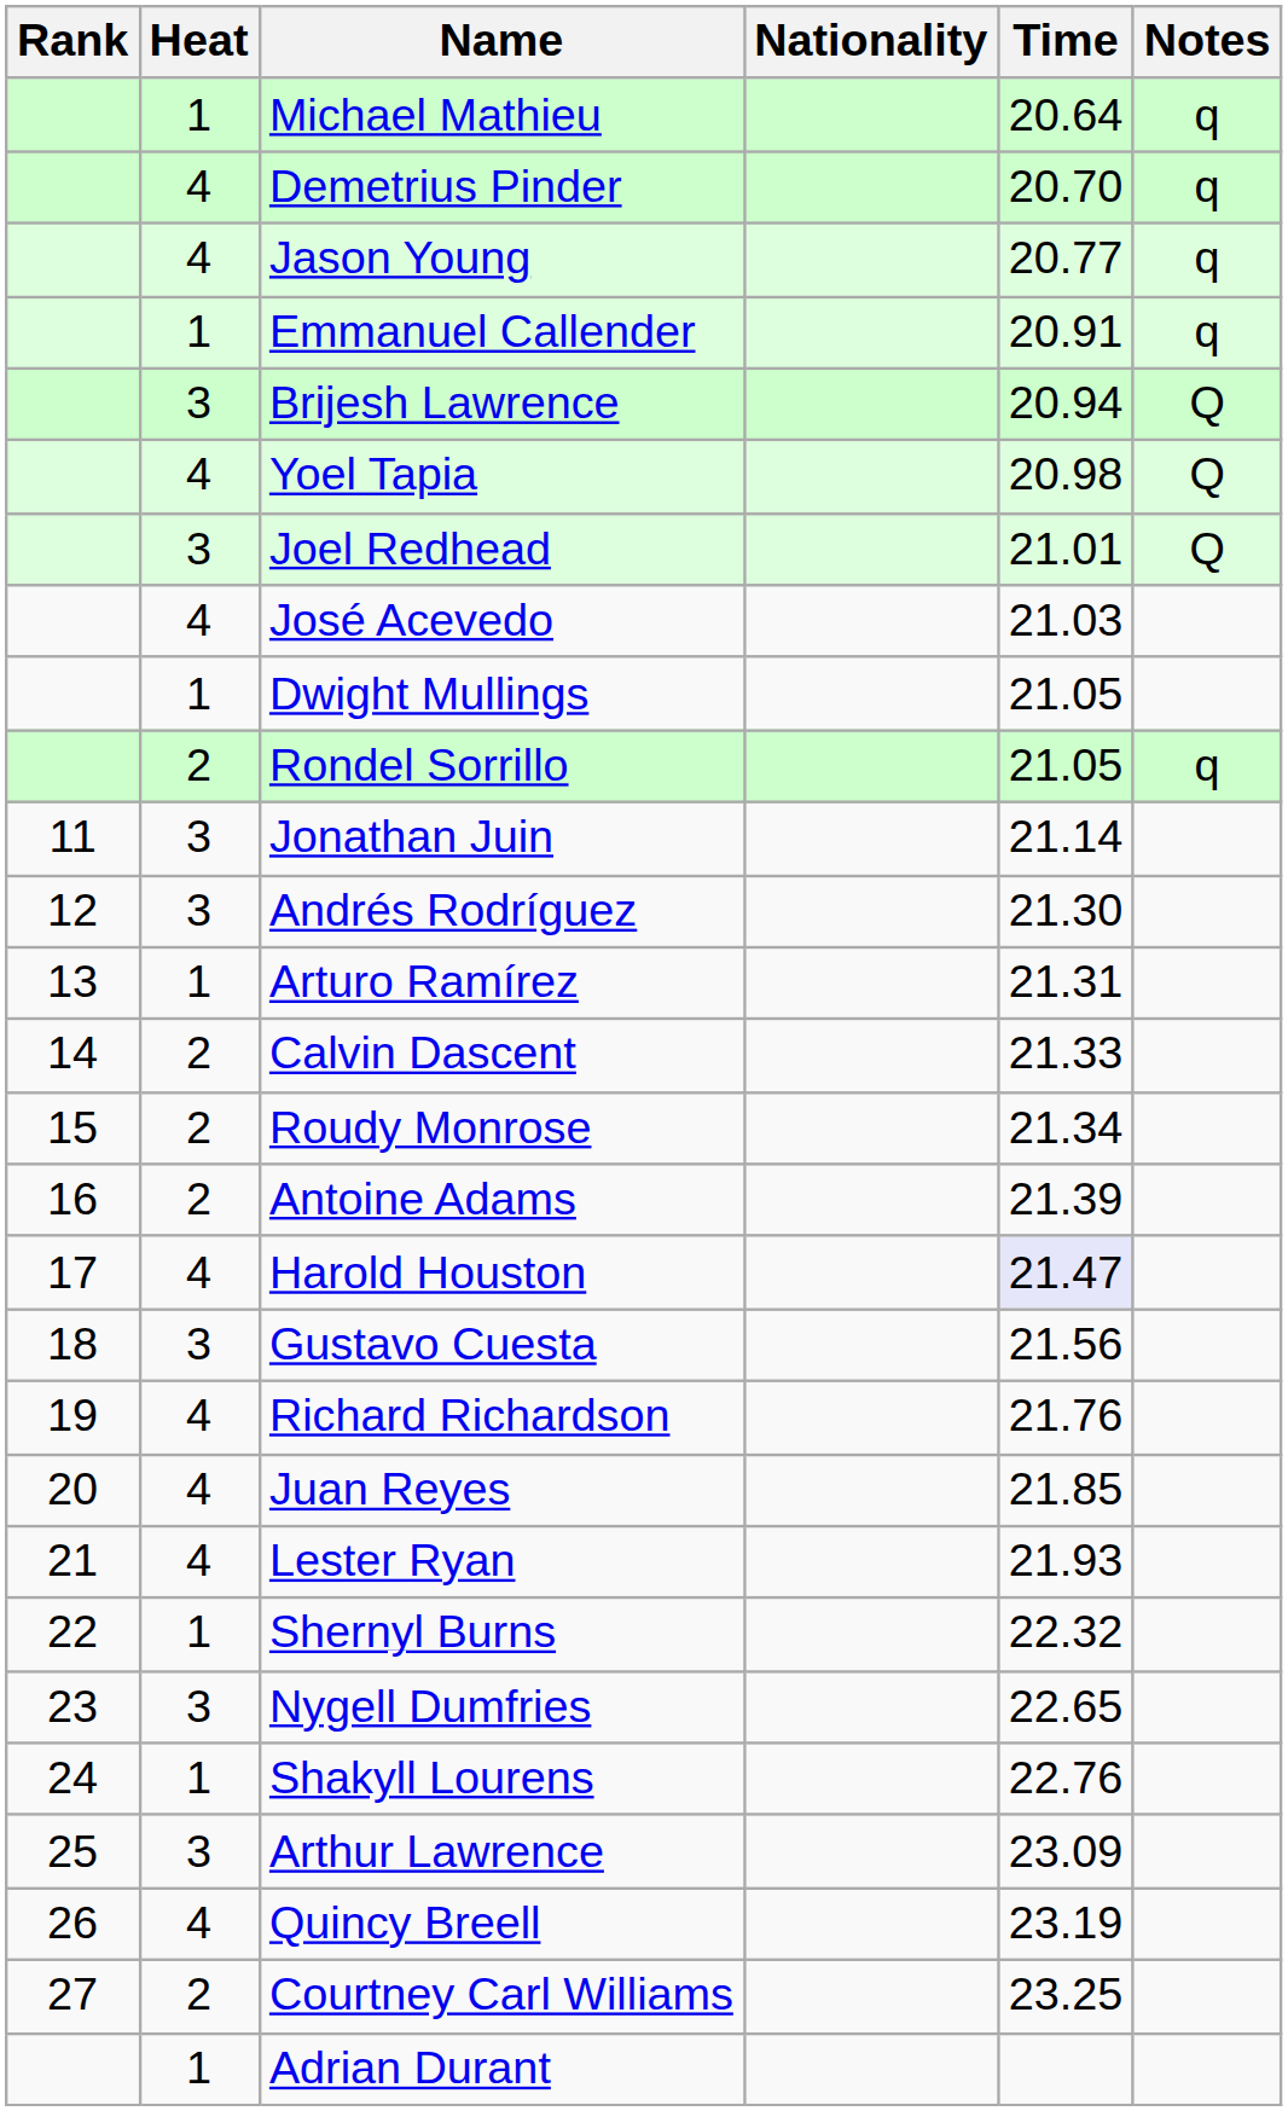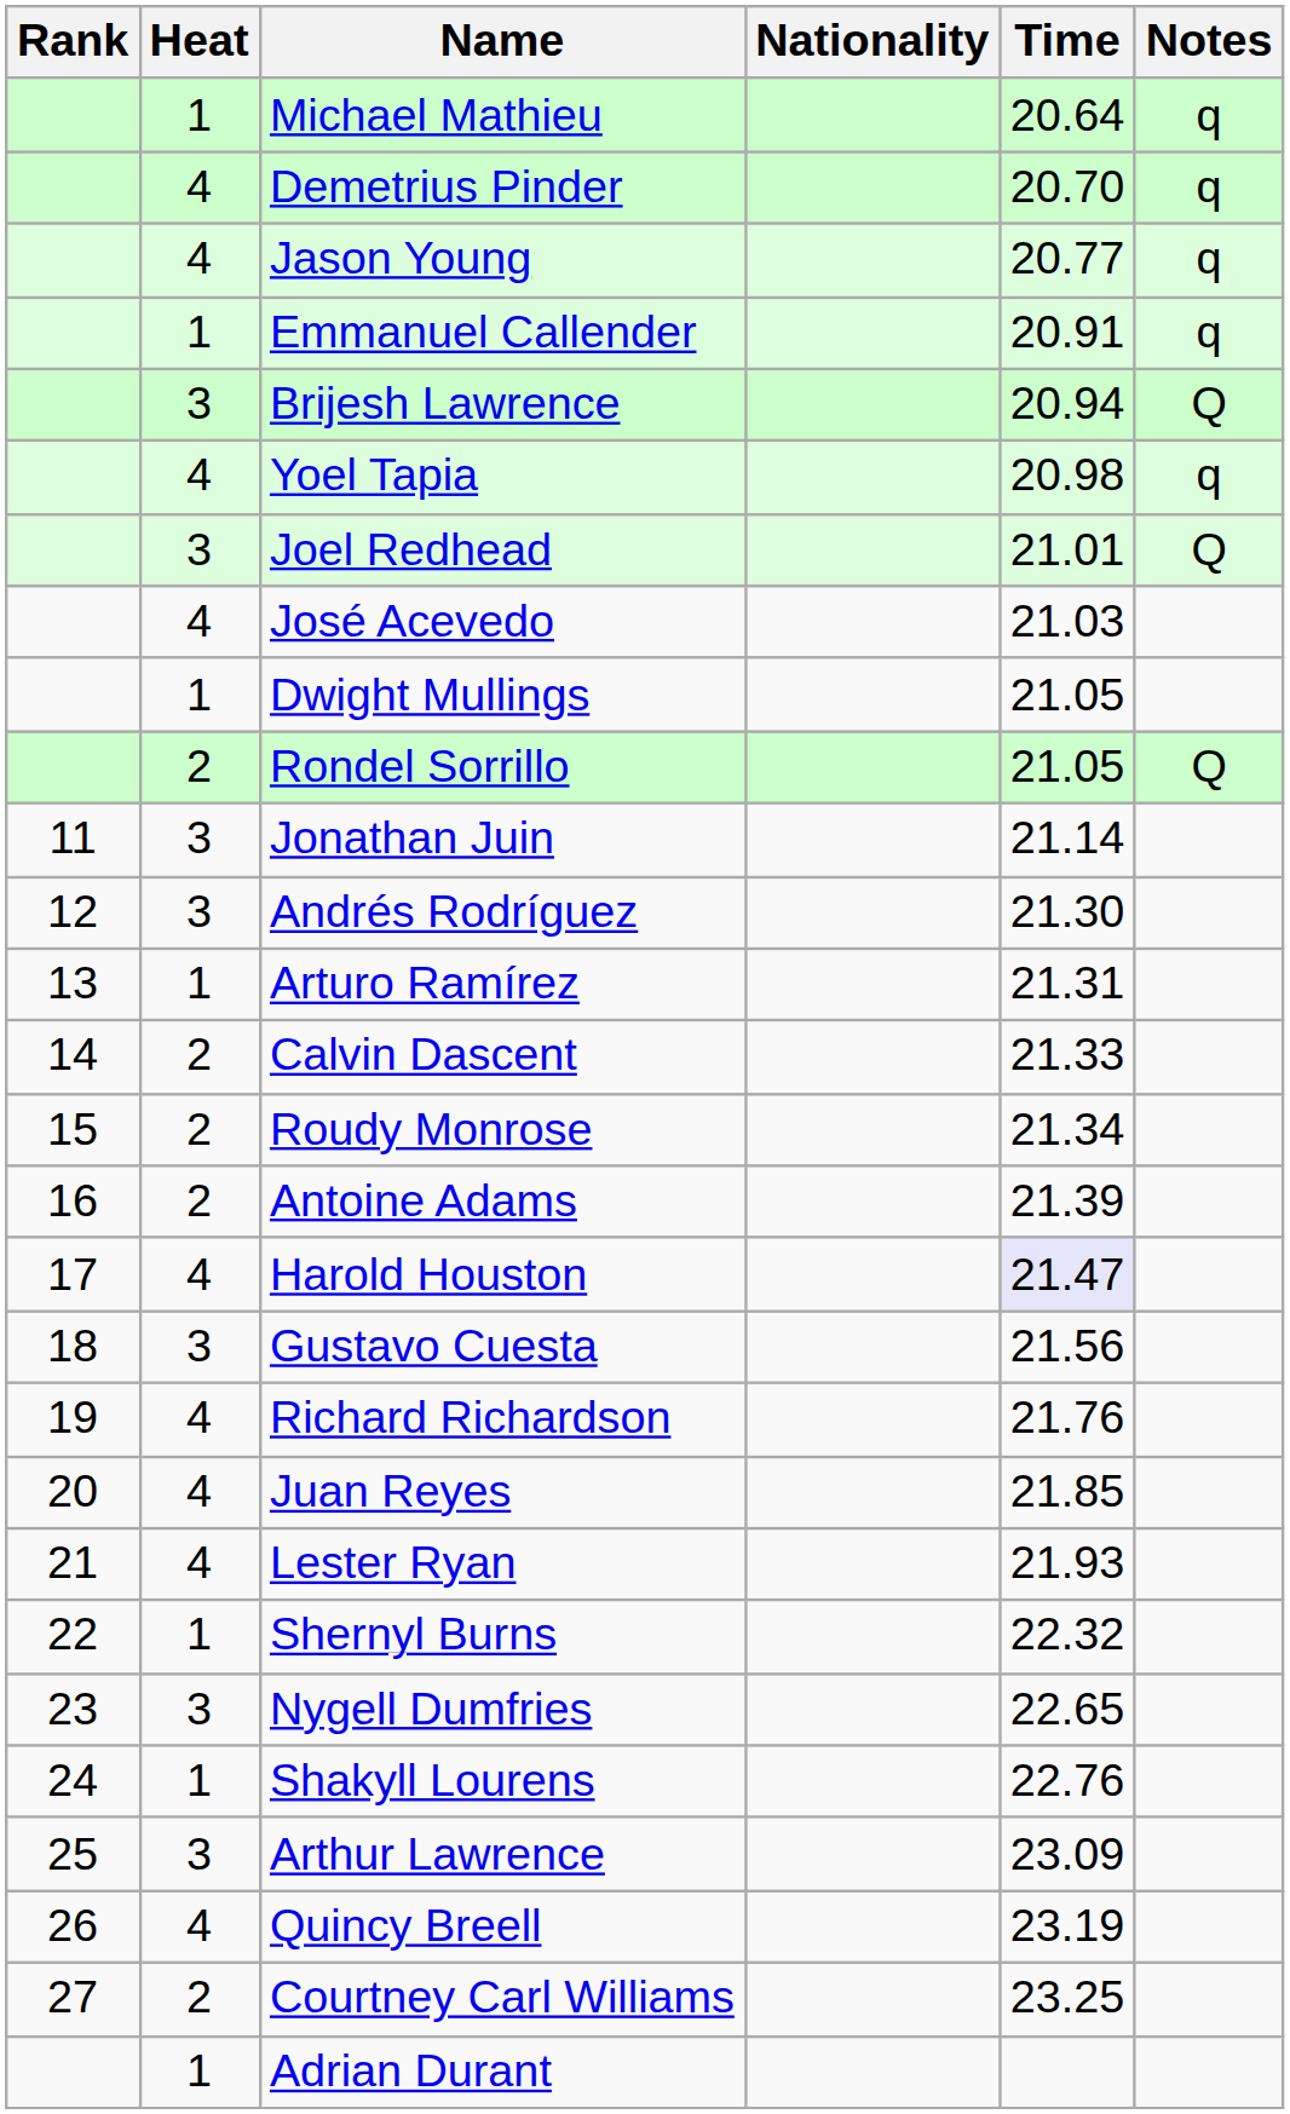 <table class="wikitable sortable" style="text-align:center">
 <tr>
 <th>Rank</th>
 <th>Heat</th>
 <th>Name</th>
 <th>Nationality</th>
 <th>Time</th>
 <th>Notes</th>
 </tr>
 <tr bgcolor=ccffcc>
 <td></td>
 <td>1</td>
 <td align=left><a href='#'>Michael Mathieu</a></td>
 <td align=left></td>
 <td>20.64</td>
 <td>q</td>
 </tr>
 <tr bgcolor=ccffcc>
 <td></td>
 <td>4</td>
 <td align=left><a href='#'>Demetrius Pinder</a></td>
 <td align=left></td>
 <td>20.70</td>
 <td>q</td>
 </tr>
 <tr bgcolor=ddffdd>
 <td></td>
 <td>4</td>
 <td align=left><a href='#'>Jason Young</a></td>
 <td align=left></td>
 <td>20.77</td>
 <td>q</td>
 </tr>
 <tr bgcolor=ddffdd>
 <td></td>
 <td>1</td>
 <td align=left><a href='#'>Emmanuel Callender</a></td>
 <td align=left></td>
 <td>20.91</td>
 <td>q</td>
 </tr>
 <tr bgcolor=ccffcc>
 <td></td>
 <td>3</td>
 <td align=left><a href='#'>Brijesh Lawrence</a></td>
 <td align=left></td>
 <td>20.94</td>
 <td>Q</td>
 </tr>
 <tr bgcolor=ddffdd>
 <td></td>
 <td>4</td>
 <td align=left><a href='#'>Yoel Tapia</a></td>
 <td align=left></td>
 <td>20.98</td>
-<td>Q</td>
+<td>q</td>
 </tr>
 <tr bgcolor=ddffdd>
 <td></td>
 <td>3</td>
 <td align=left><a href='#'>Joel Redhead</a></td>
 <td align=left></td>
 <td>21.01</td>
 <td>Q</td>
 </tr>
 <tr>
 <td></td>
 <td>4</td>
 <td align=left><a href='#'>José Acevedo</a></td>
 <td align=left></td>
 <td>21.03</td>
 <td></td>
 </tr>
 <tr>
 <td></td>
 <td>1</td>
 <td align=left><a href='#'>Dwight Mullings</a></td>
 <td align=left></td>
 <td>21.05</td>
 <td></td>
 </tr>
 <tr bgcolor=ccffcc>
 <td></td>
 <td>2</td>
 <td align=left><a href='#'>Rondel Sorrillo</a></td>
 <td align=left></td>
 <td>21.05</td>
-<td>q</td>
+<td>Q</td>
 </tr>
 <tr>
 <td>11</td>
 <td>3</td>
 <td align=left><a href='#'>Jonathan Juin</a></td>
 <td align=left></td>
 <td>21.14</td>
 <td></td>
 </tr>
 <tr>
 <td>12</td>
 <td>3</td>
 <td align=left><a href='#'>Andrés Rodríguez</a></td>
 <td align=left></td>
 <td>21.30</td>
 <td></td>
 </tr>
 <tr>
 <td>13</td>
 <td>1</td>
 <td align=left><a href='#'>Arturo Ramírez</a></td>
 <td align=left></td>
 <td>21.31</td>
 <td></td>
 </tr>
 <tr>
 <td>14</td>
 <td>2</td>
 <td align=left><a href='#'>Calvin Dascent</a></td>
 <td align=left></td>
 <td>21.33</td>
 <td></td>
 </tr>
 <tr>
 <td>15</td>
 <td>2</td>
 <td align=left><a href='#'>Roudy Monrose</a></td>
 <td align=left></td>
 <td>21.34</td>
 <td></td>
 </tr>
 <tr>
 <td>16</td>
 <td>2</td>
 <td align=left><a href='#'>Antoine Adams</a></td>
 <td align=left></td>
 <td>21.39</td>
 <td></td>
 </tr>
 <tr>
 <td>17</td>
 <td>4</td>
 <td align=left><a href='#'>Harold Houston</a></td>
 <td align=left></td>
 <td style="background: lavender;">21.47</td>
 <td></td>
 </tr>
 <tr>
 <td>18</td>
 <td>3</td>
 <td align=left><a href='#'>Gustavo Cuesta</a></td>
 <td align=left></td>
 <td>21.56</td>
 <td></td>
 </tr>
 <tr>
 <td>19</td>
 <td>4</td>
 <td align=left><a href='#'>Richard Richardson</a></td>
 <td align=left></td>
 <td>21.76</td>
 <td></td>
 </tr>
 <tr>
 <td>20</td>
 <td>4</td>
 <td align=left><a href='#'>Juan Reyes</a></td>
 <td align=left></td>
 <td>21.85</td>
 <td></td>
 </tr>
 <tr>
 <td>21</td>
 <td>4</td>
 <td align=left><a href='#'>Lester Ryan</a></td>
 <td align=left></td>
 <td>21.93</td>
 <td></td>
 </tr>
 <tr>
 <td>22</td>
 <td>1</td>
 <td align=left><a href='#'>Shernyl Burns</a></td>
 <td align=left></td>
 <td>22.32</td>
 <td></td>
 </tr>
 <tr>
 <td>23</td>
 <td>3</td>
 <td align=left><a href='#'>Nygell Dumfries</a></td>
 <td align=left></td>
 <td>22.65</td>
 <td></td>
 </tr>
 <tr>
 <td>24</td>
 <td>1</td>
 <td align=left><a href='#'>Shakyll Lourens</a></td>
 <td align=left></td>
 <td>22.76</td>
 <td></td>
 </tr>
 <tr>
 <td>25</td>
 <td>3</td>
 <td align=left><a href='#'>Arthur Lawrence</a></td>
 <td align=left></td>
 <td>23.09</td>
 <td></td>
 </tr>
 <tr>
 <td>26</td>
 <td>4</td>
 <td align=left><a href='#'>Quincy Breell</a></td>
 <td align=left></td>
 <td>23.19</td>
 <td></td>
 </tr>
 <tr>
 <td>27</td>
 <td>2</td>
 <td align=left><a href='#'>Courtney Carl Williams</a></td>
 <td align=left></td>
 <td>23.25</td>
 <td></td>
 </tr>
 <tr>
 <td></td>
 <td>1</td>
 <td align=left><a href='#'>Adrian Durant</a></td>
 <td align=left></td>
 <td></td>
 <td></td>
 </tr>
 </table>
